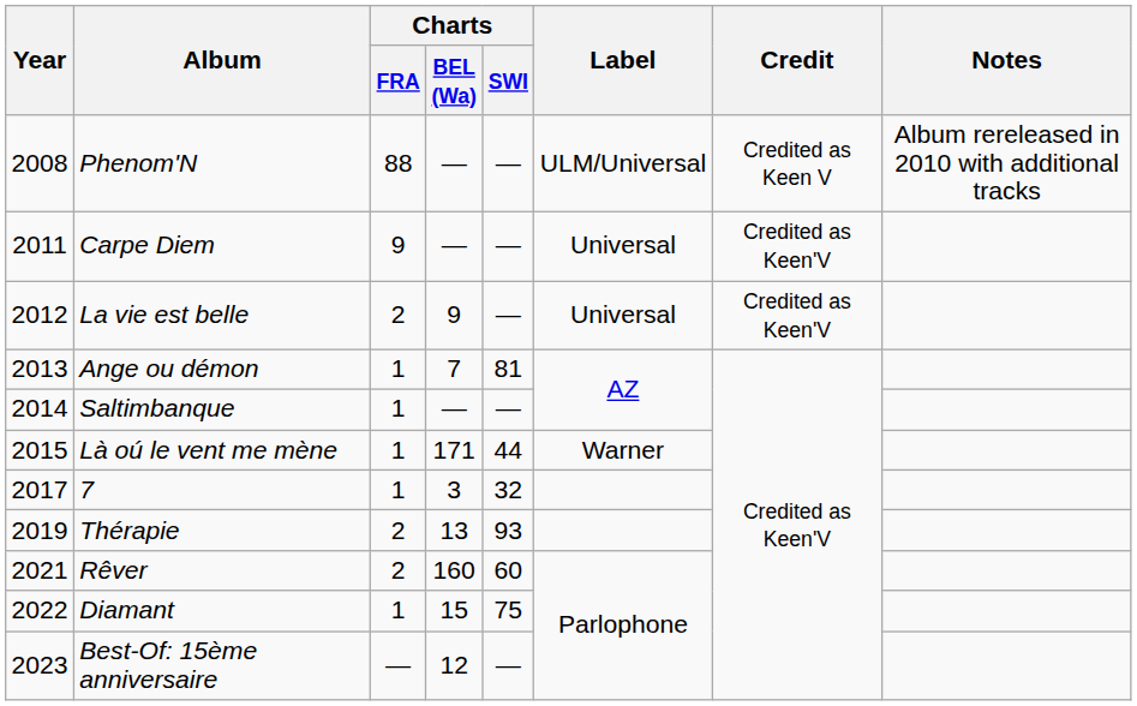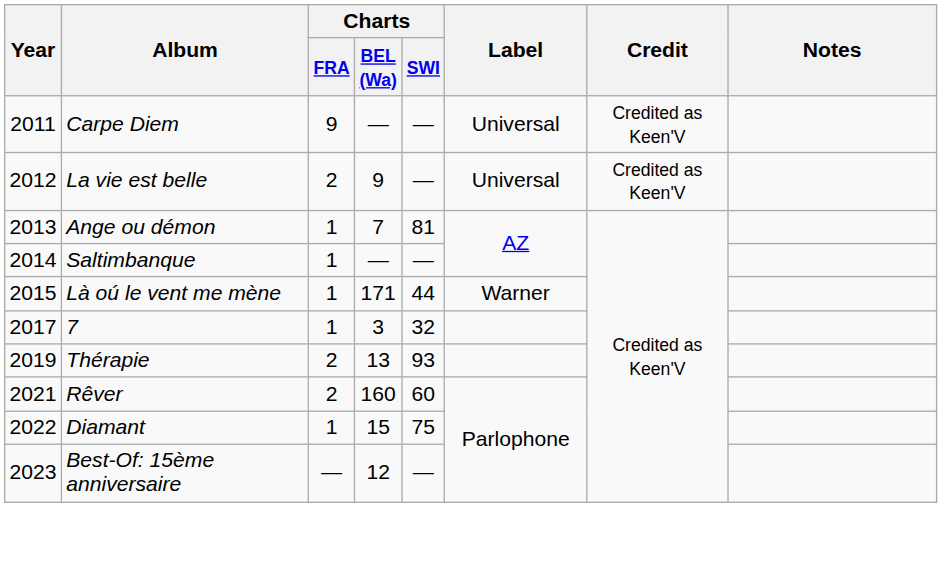 <table class="wikitable">
 <tr>
 <th align="center" rowspan="2" width="1">Year</th>
 <th align="center" rowspan="2" width="180">Album</th>
 <th align="center" colspan="3">Charts</th>
 <th align="center" rowspan="2" width="100">Label</th>
 <th align="center" rowspan="2" width="100">Credit</th>
 <th align="center" rowspan="2" width="150">Notes</th>
 </tr>
 <tr>
 <th width="20"><small><a href='#'>FRA</a></small><br></th>
 <th width="20"><small><a href='#'>BEL<br>(Wa)</a></small><br></th>
 <th width="20"><small><a href='#'>SWI</a></small><br></th>
-</tr>
-<tr>
-<td align="center">2008</td>
-<td><em>Phenom'N</em></td>
-<td align="center">88</td>
-<td align="center">—</td>
-<td align="center">—</td>
-<td align="center">ULM/Universal</td>
-<td align="center"><small>Credited as Keen V</small></td>
-<td align="center">Album rereleased in 2010 with additional tracks</td>
 </tr>
 <tr>
 <td align="center">2011</td>
 <td><em>Carpe Diem</em></td>
 <td align="center">9</td>
 <td align="center">—</td>
 <td align="center">—</td>
 <td align="center">Universal</td>
 <td align="center"><small>Credited as Keen'V</small></td>
 <td align="center"></td>
 </tr>
 <tr>
 <td align="center">2012</td>
 <td><em>La vie est belle</em></td>
 <td align="center">2</td>
 <td align="center">9</td>
 <td align="center">—</td>
 <td align="center">Universal</td>
 <td align="center"><small>Credited as Keen'V</small></td>
 <td align="center"></td>
 </tr>
 <tr>
 <td align="center">2013</td>
 <td><em>Ange ou démon</em></td>
 <td align="center">1</td>
 <td align="center">7</td>
 <td align="center">81</td>
 <td align="center" rowspan="2"><a href='#'>AZ</a></td>
 <td align="center" rowspan="8"><small>Credited as Keen'V</small></td>
 <td align="center"></td>
 </tr>
 <tr>
 <td align="center">2014</td>
 <td><em>Saltimbanque</em></td>
 <td align="center">1</td>
 <td align="center">—</td>
 <td align="center">—</td>
 <td align="center"></td>
 </tr>
 <tr>
 <td align="center">2015</td>
 <td><em>Là oú le vent me mène</em></td>
 <td align="center">1</td>
 <td align="center">171</td>
 <td align="center">44</td>
 <td align="center">Warner</td>
 <td align="center"></td>
 </tr>
 <tr>
 <td align="center">2017</td>
 <td><em>7</em></td>
 <td align="center">1<br></td>
 <td align="center">3</td>
 <td align="center">32</td>
 <td align="center"></td>
 <td align="center"></td>
 </tr>
 <tr>
 <td align="center">2019</td>
 <td><em>Thérapie</em></td>
 <td align="center">2</td>
 <td align="center">13</td>
 <td align="center">93</td>
 <td align="center"></td>
 <td align="center"></td>
 </tr>
 <tr>
 <td align="center">2021</td>
 <td><em>Rêver</em></td>
 <td align="center">2</td>
 <td align="center">160</td>
 <td align="center">60</td>
 <td align="center" rowspan="3">Parlophone</td>
 <td align="center"></td>
 </tr>
 <tr>
 <td align="center">2022</td>
 <td><em>Diamant</em></td>
 <td align="center">1</td>
 <td align="center">15</td>
 <td align="center">75</td>
 <td align="center"></td>
 </tr>
 <tr>
 <td align="center">2023</td>
 <td><em>Best-Of: 15ème anniversaire</em></td>
 <td align="center">—</td>
 <td align="center">12</td>
 <td align="center">—</td>
 <td align="center"></td>
 </tr>
 </table>
